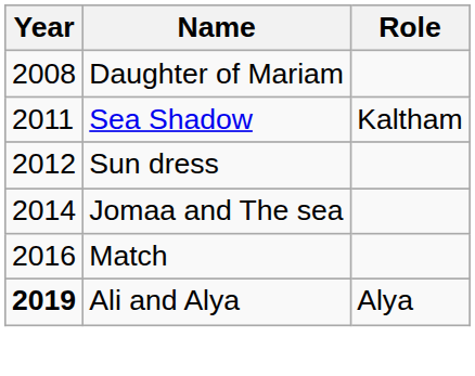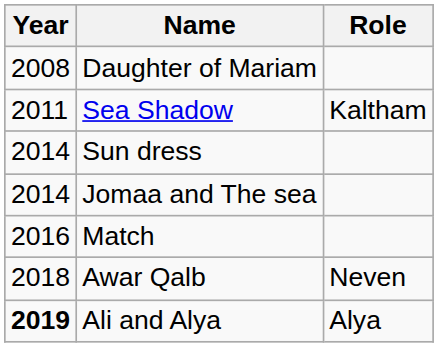 <table class="wikitable">
 <tr>
 <th>Year</th>
 <th>Name</th>
 <th>Role</th>
 </tr>
 <tr>
 <td>2008</td>
 <td>Daughter of Mariam</td>
 <td></td>
 </tr>
 <tr>
 <td>2011</td>
 <td><a href='#'>Sea Shadow</a></td>
 <td>Kaltham</td>
 </tr>
 <tr>
-<td>2012</td>
+<td>2014</td>
 <td>Sun dress</td>
 <td></td>
 </tr>
 <tr>
 <td>2014</td>
 <td>Jomaa and The sea</td>
 <td></td>
 </tr>
 <tr>
 <td>2016</td>
 <td>Match</td>
 <td></td>
 </tr>
 <tr>
+<td>2018</td>
+<td>Awar Qalb</td>
+<td>Neven</td>
+</tr>
+<tr>
 <td><strong>2019</strong></td>
 <td>Ali and Alya</td>
 <td>Alya</td>
 </tr>
 </table>
